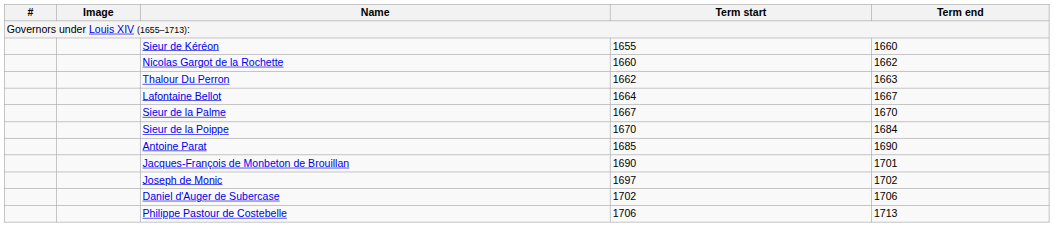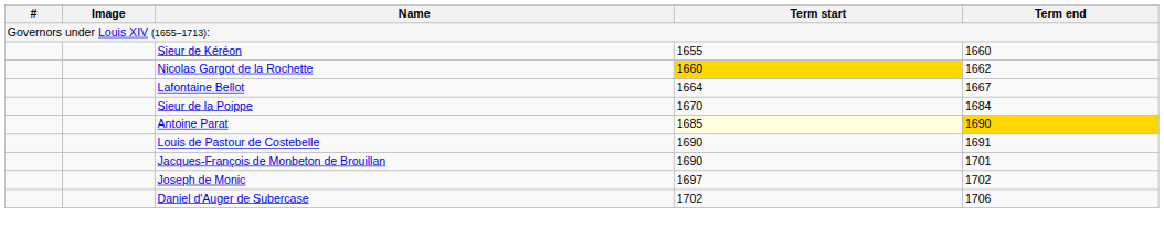 <table class="wikitable" style="width:100%">
 <tr>
 <th width="5%">#</th>
 <th width="8%">Image</th>
 <th width="45%">Name</th>
 <th width="25%">Term start</th>
 <th width="25%">Term end</th>
 </tr>
 <tr bgcolor="#F5F5F5">
 <td colspan="5" align="left"><span>Governors under <a href='#'>Louis XIV</a> <small>(1655–1713)</small>:</span></td>
 </tr>
 <tr>
 <td></td>
 <td></td>
 <td><a href='#'>Sieur de Kéréon</a></td>
 <td>1655</td>
 <td>1660</td>
 </tr>
 <tr>
 <td></td>
 <td></td>
 <td><a href='#'>Nicolas Gargot de la Rochette</a></td>
-<td>1660</td>
+<td style="background: gold;">1660</td>
 <td>1662</td>
-</tr>
-<tr>
-<td></td>
-<td></td>
-<td><a href='#'>Thalour Du Perron</a></td>
-<td>1662</td>
-<td>1663</td>
 </tr>
 <tr>
 <td></td>
 <td></td>
 <td><a href='#'>Lafontaine Bellot</a></td>
 <td>1664</td>
 <td>1667</td>
-</tr>
-<tr>
-<td></td>
-<td></td>
-<td><a href='#'>Sieur de la Palme</a></td>
-<td>1667</td>
-<td>1670</td>
 </tr>
 <tr>
 <td></td>
 <td></td>
 <td><a href='#'>Sieur de la Poippe</a></td>
 <td>1670</td>
 <td>1684</td>
 </tr>
 <tr>
 <td></td>
 <td></td>
 <td><a href='#'>Antoine Parat</a></td>
-<td>1685</td>
+<td style="background: lightyellow;">1685</td>
+<td style="background: gold;">1690</td>
+</tr>
+<tr>
+<td></td>
+<td></td>
+<td><a href='#'>Louis de Pastour de Costebelle</a></td>
 <td>1690</td>
+<td>1691</td>
 </tr>
 <tr>
 <td></td>
 <td></td>
 <td><a href='#'>Jacques-François de Monbeton de Brouillan</a></td>
 <td>1690</td>
 <td>1701</td>
 </tr>
 <tr>
 <td></td>
 <td></td>
 <td><a href='#'>Joseph de Monic</a></td>
 <td>1697</td>
 <td>1702</td>
 </tr>
 <tr>
 <td></td>
 <td></td>
 <td><a href='#'>Daniel d'Auger de Subercase</a></td>
 <td>1702</td>
 <td>1706</td>
 </tr>
-<tr>
-<td></td>
-<td></td>
-<td><a href='#'>Philippe Pastour de Costebelle</a></td>
-<td>1706</td>
-<td>1713</td>
-</tr>
 </table>
